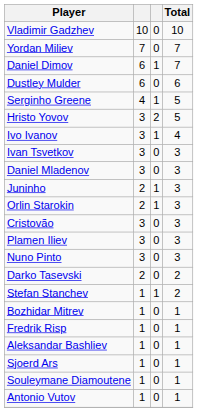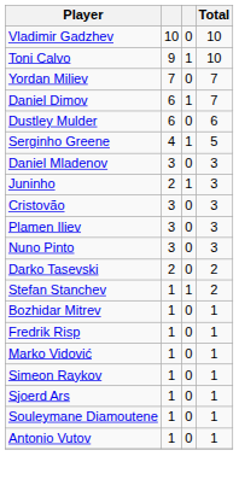 <table class="wikitable sortable">
 <tr>
 <th>Player</th>
 <th></th>
 <th></th>
 <th>Total</th>
 </tr>
 <tr>
 <td> <a href='#'>Vladimir Gadzhev</a></td>
 <td align=center>10</td>
 <td align=center>0</td>
+<td align=center>10</td>
+</tr>
+<tr>
+<td> <a href='#'>Toni Calvo</a></td>
+<td align=center>9</td>
+<td align=center>1</td>
 <td align=center>10</td>
 </tr>
 <tr>
 <td> <a href='#'>Yordan Miliev</a></td>
 <td align=center>7</td>
 <td align=center>0</td>
 <td align=center>7</td>
 </tr>
 <tr>
 <td> <a href='#'>Daniel Dimov</a></td>
 <td align=center>6</td>
 <td align=center>1</td>
 <td align=center>7</td>
 </tr>
 <tr>
 <td> <a href='#'>Dustley Mulder</a></td>
 <td align=center>6</td>
 <td align=center>0</td>
 <td align=center>6</td>
 </tr>
 <tr>
 <td> <a href='#'>Serginho Greene</a></td>
 <td align=center>4</td>
 <td align=center>1</td>
 <td align=center>5</td>
 </tr>
 <tr>
-<td> <a href='#'>Hristo Yovov</a></td>
-<td align=center>3</td>
-<td align=center>2</td>
-<td align=center>5</td>
-</tr>
-<tr>
-<td> <a href='#'>Ivo Ivanov</a></td>
-<td align=center>3</td>
-<td align=center>1</td>
-<td align=center>4</td>
-</tr>
-<tr>
-<td> <a href='#'>Ivan Tsvetkov</a></td>
-<td align=center>3</td>
-<td align=center>0</td>
-<td align=center>3</td>
-</tr>
-<tr>
 <td> <a href='#'>Daniel Mladenov</a></td>
 <td align=center>3</td>
 <td align=center>0</td>
 <td align=center>3</td>
 </tr>
 <tr>
 <td> <a href='#'>Juninho</a></td>
-<td align=center>2</td>
-<td align=center>1</td>
-<td align=center>3</td>
-</tr>
-<tr>
-<td> <a href='#'>Orlin Starokin</a></td>
 <td align=center>2</td>
 <td align=center>1</td>
 <td align=center>3</td>
 </tr>
 <tr>
 <td> <a href='#'>Cristovão</a></td>
 <td align=center>3</td>
 <td align=center>0</td>
 <td align=center>3</td>
 </tr>
 <tr>
 <td> <a href='#'>Plamen Iliev</a></td>
 <td align=center>3</td>
 <td align=center>0</td>
 <td align=center>3</td>
 </tr>
 <tr>
 <td> <a href='#'>Nuno Pinto</a></td>
 <td align=center>3</td>
 <td align=center>0</td>
 <td align=center>3</td>
 </tr>
 <tr>
 <td> <a href='#'>Darko Tasevski</a></td>
 <td align=center>2</td>
 <td align=center>0</td>
 <td align=center>2</td>
 </tr>
 <tr>
 <td> <a href='#'>Stefan Stanchev</a></td>
 <td align=center>1</td>
 <td align=center>1</td>
 <td align=center>2</td>
 </tr>
 <tr>
 <td> <a href='#'>Bozhidar Mitrev</a></td>
 <td align=center>1</td>
 <td align=center>0</td>
 <td align=center>1</td>
 </tr>
 <tr>
 <td> <a href='#'>Fredrik Risp</a></td>
 <td align=center>1</td>
 <td align=center>0</td>
 <td align=center>1</td>
 </tr>
 <tr>
-<td> <a href='#'>Aleksandar Bashliev</a></td>
+<td> <a href='#'>Marko Vidović</a></td>
+<td align=center>1</td>
+<td align=center>0</td>
+<td align=center>1</td>
+</tr>
+<tr>
+<td> <a href='#'>Simeon Raykov</a></td>
 <td align=center>1</td>
 <td align=center>0</td>
 <td align=center>1</td>
 </tr>
 <tr>
 <td> <a href='#'>Sjoerd Ars</a></td>
 <td align=center>1</td>
 <td align=center>0</td>
 <td align=center>1</td>
 </tr>
 <tr>
 <td> <a href='#'>Souleymane Diamoutene</a></td>
 <td align=center>1</td>
 <td align=center>0</td>
 <td align=center>1</td>
 </tr>
 <tr>
 <td> <a href='#'>Antonio Vutov</a></td>
 <td align=center>1</td>
 <td align=center>0</td>
 <td align=center>1</td>
 </tr>
 <tr>
 </tr>
 </table>
